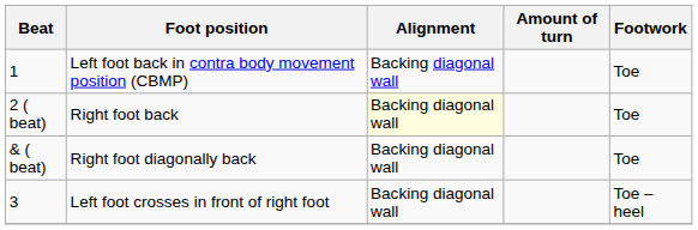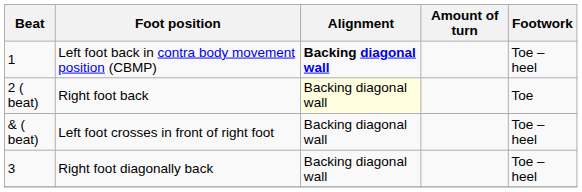 <table class="wikitable" style="font-size:90%;">
 <tr>
 <th>Beat</th>
 <th>Foot position</th>
 <th>Alignment</th>
 <th>Amount of turn</th>
 <th>Footwork</th>
 </tr>
 <tr>
 <td>1</td>
 <td>Left foot back in <a href='#'>contra body movement position</a> (CBMP)</td>
-<td>Backing <a href='#'>diagonal wall</a></td>
+<td><strong>Backing <a href='#'>diagonal wall</a></strong></td>
 <td></td>
-<td>Toe</td>
+<td>Toe – heel</td>
 </tr>
 <tr>
 <td>2 ( beat)</td>
 <td>Right foot back</td>
 <td style="background: lightyellow;">Backing diagonal wall</td>
 <td></td>
 <td>Toe</td>
 </tr>
 <tr>
 <td>& ( beat)</td>
-<td>Right foot diagonally back</td>
+<td>Left foot crosses in front of right foot</td>
 <td>Backing diagonal wall</td>
 <td></td>
-<td>Toe</td>
+<td>Toe – heel</td>
 </tr>
 <tr>
 <td>3</td>
-<td>Left foot crosses in front of right foot</td>
+<td>Right foot diagonally back</td>
 <td>Backing diagonal wall</td>
 <td></td>
 <td>Toe – heel</td>
 </tr>
 <tr>
 </tr>
 </table>
